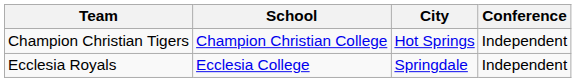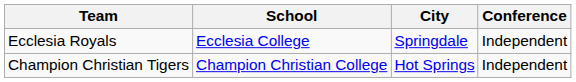 <table class="sortable wikitable">
 <tr>
 <th>Team</th>
 <th>School</th>
 <th>City</th>
 <th>Conference</th>
 </tr>
 <tr>
+<td>Ecclesia Royals</td>
+<td><a href='#'>Ecclesia College</a></td>
+<td><a href='#'>Springdale</a></td>
+<td>Independent</td>
+</tr>
+<tr>
 <td>Champion Christian Tigers</td>
 <td><a href='#'>Champion Christian College</a></td>
 <td><a href='#'>Hot Springs</a></td>
 <td>Independent</td>
 </tr>
-<tr>
-<td>Ecclesia Royals</td>
-<td><a href='#'>Ecclesia College</a></td>
-<td><a href='#'>Springdale</a></td>
-<td>Independent</td>
-</tr>
 </table>
